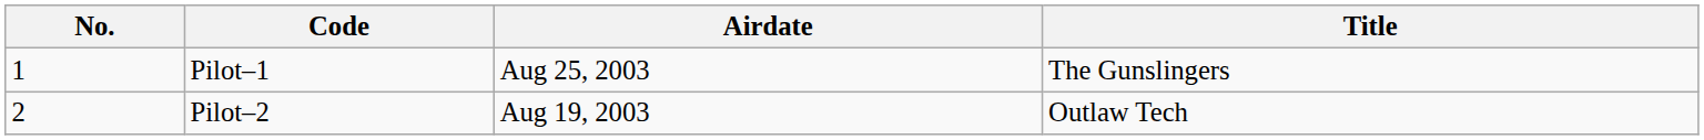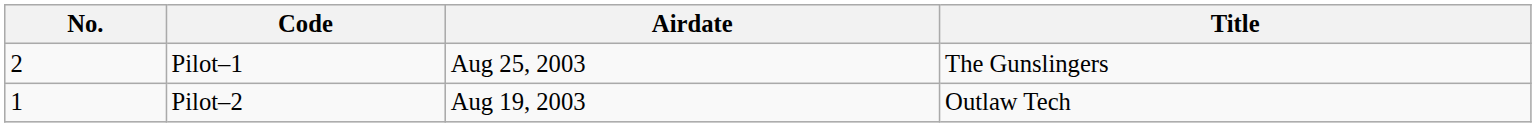 <table class="wikitable" width="50%">
 <tr>
 <th>No.</th>
 <th>Code</th>
 <th>Airdate</th>
 <th>Title</th>
 </tr>
 <tr>
-<td>1</td>
+<td>2</td>
 <td>Pilot–1</td>
 <td>Aug 25, 2003</td>
 <td>The Gunslingers</td>
 </tr>
 <tr>
-<td>2</td>
+<td>1</td>
 <td>Pilot–2</td>
 <td>Aug 19, 2003</td>
 <td>Outlaw Tech</td>
 </tr>
 </table>
